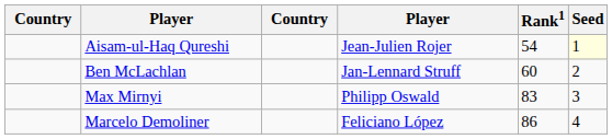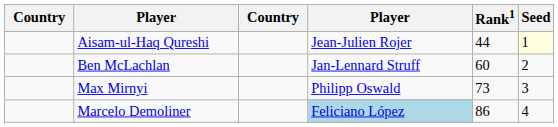 <table class="sortable wikitable">
 <tr>
 <th width="70">Country</th>
 <th width="175">Player</th>
 <th width="70">Country</th>
 <th width="175">Player</th>
 <th>Rank<sup>1</sup></th>
 <th>Seed</th>
 </tr>
 <tr>
 <td></td>
 <td><a href='#'>Aisam-ul-Haq Qureshi</a></td>
 <td></td>
 <td><a href='#'>Jean-Julien Rojer</a></td>
-<td>54</td>
+<td>44</td>
 <td style="background: lightyellow;">1</td>
 </tr>
 <tr>
 <td></td>
 <td><a href='#'>Ben McLachlan</a></td>
 <td></td>
 <td><a href='#'>Jan-Lennard Struff</a></td>
 <td>60</td>
 <td>2</td>
 </tr>
 <tr>
 <td></td>
 <td><a href='#'>Max Mirnyi</a></td>
 <td></td>
 <td><a href='#'>Philipp Oswald</a></td>
-<td>83</td>
+<td>73</td>
 <td>3</td>
 </tr>
 <tr>
 <td></td>
 <td><a href='#'>Marcelo Demoliner</a></td>
 <td></td>
-<td><a href='#'>Feliciano López</a></td>
+<td style="background: lightblue;"><a href='#'>Feliciano López</a></td>
 <td>86</td>
 <td>4</td>
 </tr>
 </table>
